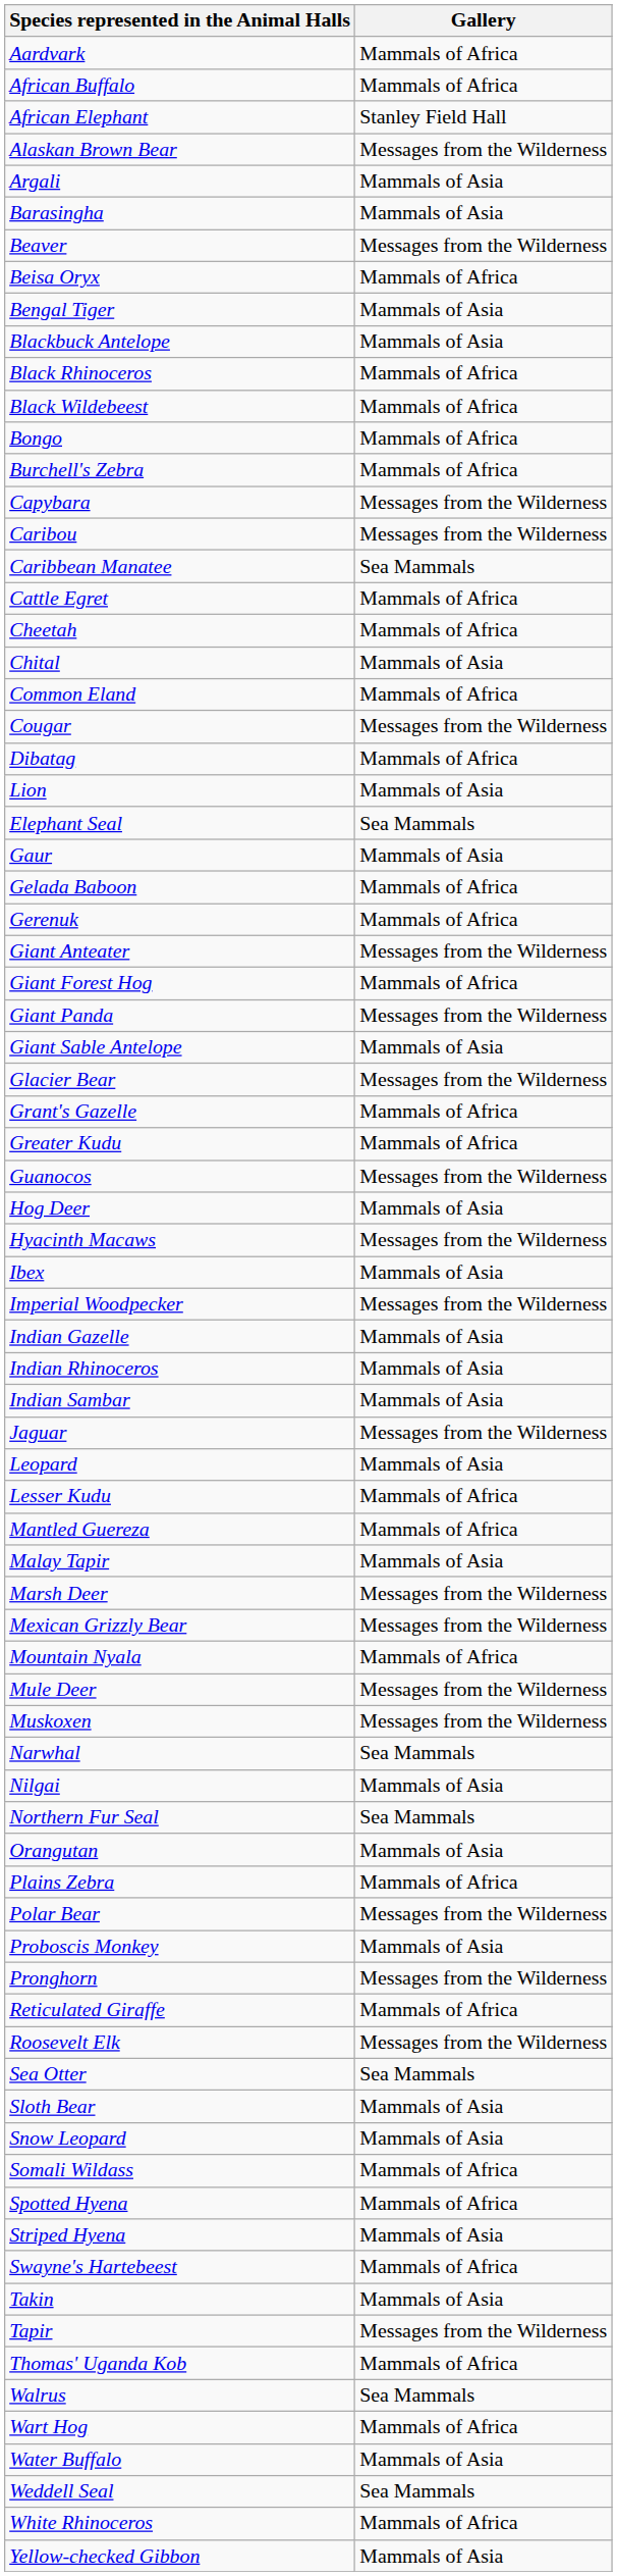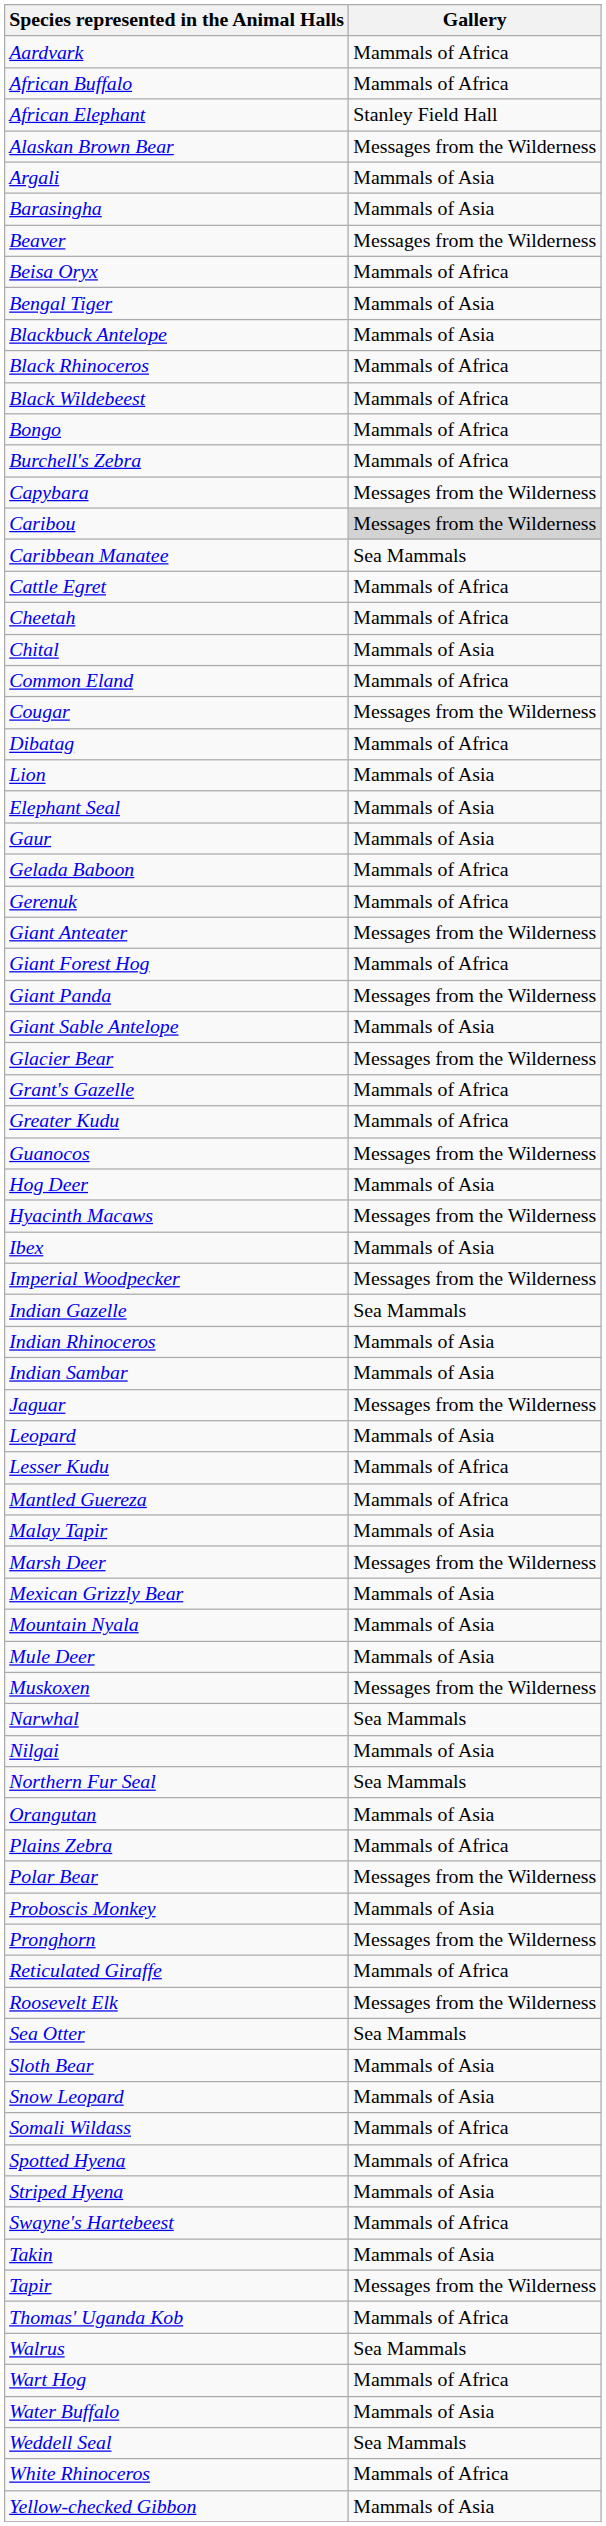 <table class="wikitable sortable mw-collapsible mw-collapsed">
 <tr>
 <th>Species represented in the Animal Halls</th>
 <th>Gallery</th>
 </tr>
 <tr>
 <td><em><a href='#'>Aardvark</a></em></td>
 <td>Mammals of Africa</td>
 </tr>
 <tr>
 <td><em><a href='#'>African Buffalo</a></em></td>
 <td>Mammals of Africa</td>
 </tr>
 <tr>
 <td><em><a href='#'>African Elephant</a></em></td>
 <td>Stanley Field Hall</td>
 </tr>
 <tr>
 <td><em><a href='#'>Alaskan Brown Bear</a></em></td>
 <td>Messages from the Wilderness</td>
 </tr>
 <tr>
 <td><em><a href='#'>Argali</a></em></td>
 <td>Mammals of Asia</td>
 </tr>
 <tr>
 <td><em><a href='#'>Barasingha</a></em></td>
 <td>Mammals of Asia</td>
 </tr>
 <tr>
 <td><em><a href='#'>Beaver</a></em></td>
 <td>Messages from the Wilderness</td>
 </tr>
 <tr>
 <td><em><a href='#'>Beisa Oryx</a></em></td>
 <td>Mammals of Africa</td>
 </tr>
 <tr>
 <td><em><a href='#'>Bengal Tiger</a></em></td>
 <td>Mammals of Asia</td>
 </tr>
 <tr>
 <td><em><a href='#'>Blackbuck Antelope</a></em></td>
 <td>Mammals of Asia</td>
 </tr>
 <tr>
 <td><em><a href='#'>Black Rhinoceros</a></em></td>
 <td>Mammals of Africa</td>
 </tr>
 <tr>
 <td><em><a href='#'>Black Wildebeest</a></em></td>
 <td>Mammals of Africa</td>
 </tr>
 <tr>
 <td><em><a href='#'>Bongo</a></em></td>
 <td>Mammals of Africa</td>
 </tr>
 <tr>
 <td><em><a href='#'>Burchell's Zebra</a></em></td>
 <td>Mammals of Africa</td>
 </tr>
 <tr>
 <td><em><a href='#'>Capybara</a></em></td>
 <td>Messages from the Wilderness</td>
 </tr>
 <tr>
 <td><em><a href='#'>Caribou</a></em></td>
-<td>Messages from the Wilderness</td>
+<td style="background: lightgrey;">Messages from the Wilderness</td>
 </tr>
 <tr>
 <td><em><a href='#'>Caribbean Manatee</a></em></td>
 <td>Sea Mammals</td>
 </tr>
 <tr>
 <td><em><a href='#'>Cattle Egret</a></em></td>
 <td>Mammals of Africa</td>
 </tr>
 <tr>
 <td><em><a href='#'>Cheetah</a></em></td>
 <td>Mammals of Africa</td>
 </tr>
 <tr>
 <td><em><a href='#'>Chital</a></em></td>
 <td>Mammals of Asia</td>
 </tr>
 <tr>
 <td><em><a href='#'>Common Eland</a></em></td>
 <td>Mammals of Africa</td>
 </tr>
 <tr>
 <td><em><a href='#'>Cougar</a></em></td>
 <td>Messages from the Wilderness</td>
 </tr>
 <tr>
 <td><em><a href='#'>Dibatag</a></em></td>
 <td>Mammals of Africa</td>
 </tr>
 <tr>
 <td><em><a href='#'>Lion</a></em></td>
 <td>Mammals of Asia</td>
 </tr>
 <tr>
 <td><em><a href='#'>Elephant Seal</a></em></td>
-<td>Sea Mammals</td>
+<td>Mammals of Asia</td>
 </tr>
 <tr>
 <td><em><a href='#'>Gaur</a></em></td>
 <td>Mammals of Asia</td>
 </tr>
 <tr>
 <td><em><a href='#'>Gelada Baboon</a></em></td>
 <td>Mammals of Africa</td>
 </tr>
 <tr>
 <td><em><a href='#'>Gerenuk</a></em></td>
 <td>Mammals of Africa</td>
 </tr>
 <tr>
 <td><em><a href='#'>Giant Anteater</a></em></td>
 <td>Messages from the Wilderness</td>
 </tr>
 <tr>
 <td><em><a href='#'>Giant Forest Hog</a></em></td>
 <td>Mammals of Africa</td>
 </tr>
 <tr>
 <td><em><a href='#'>Giant Panda</a></em></td>
 <td>Messages from the Wilderness</td>
 </tr>
 <tr>
 <td><em><a href='#'>Giant Sable Antelope</a></em></td>
 <td>Mammals of Asia</td>
 </tr>
 <tr>
 <td><em><a href='#'>Glacier Bear</a></em></td>
 <td>Messages from the Wilderness</td>
 </tr>
 <tr>
 <td><a href='#'><em>Grant's Gazelle</em></a></td>
 <td>Mammals of Africa</td>
 </tr>
 <tr>
 <td><em><a href='#'>Greater Kudu</a></em></td>
 <td>Mammals of Africa</td>
 </tr>
 <tr>
 <td><em><a href='#'>Guanocos</a></em></td>
 <td>Messages from the Wilderness</td>
 </tr>
 <tr>
 <td><em><a href='#'>Hog Deer</a></em></td>
 <td>Mammals of Asia</td>
 </tr>
 <tr>
 <td><em><a href='#'>Hyacinth Macaws</a></em></td>
 <td>Messages from the Wilderness</td>
 </tr>
 <tr>
 <td><em><a href='#'>Ibex</a></em></td>
 <td>Mammals of Asia</td>
 </tr>
 <tr>
 <td><em><a href='#'>Imperial Woodpecker</a></em></td>
 <td>Messages from the Wilderness</td>
 </tr>
 <tr>
 <td><em><a href='#'>Indian Gazelle</a></em></td>
-<td>Mammals of Asia</td>
+<td>Sea Mammals</td>
 </tr>
 <tr>
 <td><em><a href='#'>Indian Rhinoceros</a></em></td>
 <td>Mammals of Asia</td>
 </tr>
 <tr>
 <td><em><a href='#'>Indian Sambar</a></em></td>
 <td>Mammals of Asia</td>
 </tr>
 <tr>
 <td><em><a href='#'>Jaguar</a></em></td>
 <td>Messages from the Wilderness</td>
 </tr>
 <tr>
 <td><em><a href='#'>Leopard</a></em></td>
 <td>Mammals of Asia</td>
 </tr>
 <tr>
 <td><em><a href='#'>Lesser Kudu</a></em></td>
 <td>Mammals of Africa</td>
 </tr>
 <tr>
 <td><em><a href='#'>Mantled Guereza</a></em></td>
 <td>Mammals of Africa</td>
 </tr>
 <tr>
 <td><em><a href='#'>Malay Tapir</a></em></td>
 <td>Mammals of Asia</td>
 </tr>
 <tr>
 <td><em><a href='#'>Marsh Deer</a></em></td>
 <td>Messages from the Wilderness</td>
 </tr>
 <tr>
 <td><em><a href='#'>Mexican Grizzly Bear</a></em></td>
-<td>Messages from the Wilderness</td>
+<td>Mammals of Asia</td>
 </tr>
 <tr>
 <td><em><a href='#'>Mountain Nyala</a></em></td>
-<td>Mammals of Africa</td>
+<td>Mammals of Asia</td>
 </tr>
 <tr>
 <td><em><a href='#'>Mule Deer</a></em></td>
-<td>Messages from the Wilderness</td>
+<td>Mammals of Asia</td>
 </tr>
 <tr>
 <td><em><a href='#'>Muskoxen</a></em></td>
 <td>Messages from the Wilderness</td>
 </tr>
 <tr>
 <td><em><a href='#'>Narwhal</a></em></td>
 <td>Sea Mammals</td>
 </tr>
 <tr>
 <td><em><a href='#'>Nilgai</a></em></td>
 <td>Mammals of Asia</td>
 </tr>
 <tr>
 <td><em><a href='#'>Northern Fur Seal</a></em></td>
 <td>Sea Mammals</td>
 </tr>
 <tr>
 <td><em><a href='#'>Orangutan</a></em></td>
 <td>Mammals of Asia</td>
 </tr>
 <tr>
 <td><em><a href='#'>Plains Zebra</a></em></td>
 <td>Mammals of Africa</td>
 </tr>
 <tr>
 <td><em><a href='#'>Polar Bear</a></em></td>
 <td>Messages from the Wilderness</td>
 </tr>
 <tr>
 <td><em><a href='#'>Proboscis Monkey</a></em></td>
 <td>Mammals of Asia</td>
 </tr>
 <tr>
 <td><em><a href='#'>Pronghorn</a></em></td>
 <td>Messages from the Wilderness</td>
 </tr>
 <tr>
 <td><em><a href='#'>Reticulated Giraffe</a></em></td>
 <td>Mammals of Africa</td>
 </tr>
 <tr>
 <td><em><a href='#'>Roosevelt Elk</a></em></td>
 <td>Messages from the Wilderness</td>
 </tr>
 <tr>
 <td><em><a href='#'>Sea Otter</a></em></td>
 <td>Sea Mammals</td>
 </tr>
 <tr>
 <td><em><a href='#'>Sloth Bear</a></em></td>
 <td>Mammals of Asia</td>
 </tr>
 <tr>
 <td><em><a href='#'>Snow Leopard</a></em></td>
 <td>Mammals of Asia</td>
 </tr>
 <tr>
 <td><em><a href='#'>Somali Wildass</a></em></td>
 <td>Mammals of Africa</td>
 </tr>
 <tr>
 <td><em><a href='#'>Spotted Hyena</a></em></td>
 <td>Mammals of Africa</td>
 </tr>
 <tr>
 <td><em><a href='#'>Striped Hyena</a></em></td>
 <td>Mammals of Asia</td>
 </tr>
 <tr>
 <td><em><a href='#'>Swayne's Hartebeest</a></em></td>
 <td>Mammals of Africa</td>
 </tr>
 <tr>
 <td><em><a href='#'>Takin</a></em></td>
 <td>Mammals of Asia</td>
 </tr>
 <tr>
 <td><em><a href='#'>Tapir</a></em></td>
 <td>Messages from the Wilderness</td>
 </tr>
 <tr>
 <td><em><a href='#'>Thomas' Uganda Kob</a></em></td>
 <td>Mammals of Africa</td>
 </tr>
 <tr>
 <td><em><a href='#'>Walrus</a></em></td>
 <td>Sea Mammals</td>
 </tr>
 <tr>
 <td><em><a href='#'>Wart Hog</a></em></td>
 <td>Mammals of Africa</td>
 </tr>
 <tr>
 <td><em><a href='#'>Water Buffalo</a></em></td>
 <td>Mammals of Asia</td>
 </tr>
 <tr>
 <td><em><a href='#'>Weddell Seal</a></em></td>
 <td>Sea Mammals</td>
 </tr>
 <tr>
 <td><em><a href='#'>White Rhinoceros</a></em></td>
 <td>Mammals of Africa</td>
 </tr>
 <tr>
 <td><em><a href='#'>Yellow-checked Gibbon</a></em></td>
 <td>Mammals of Asia</td>
 </tr>
 </table>
